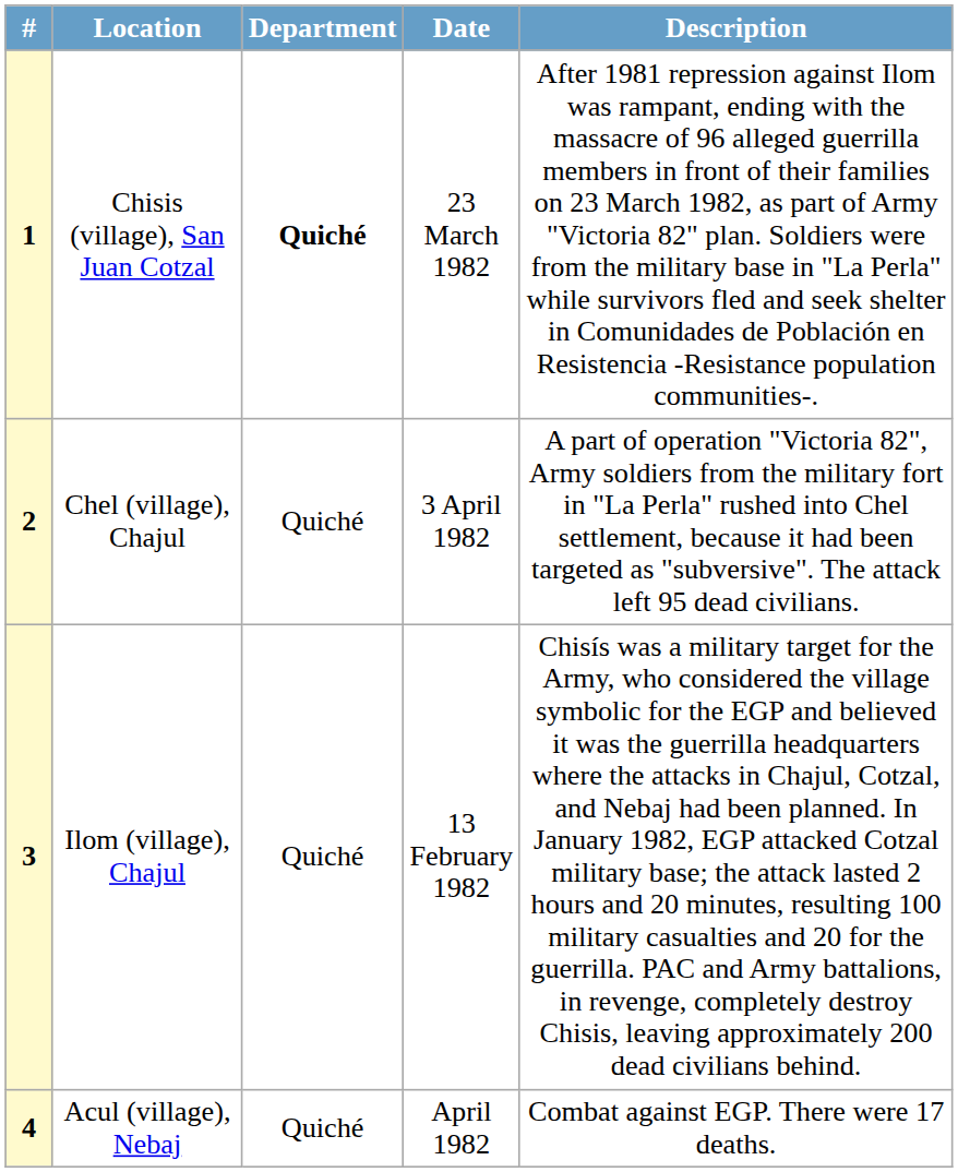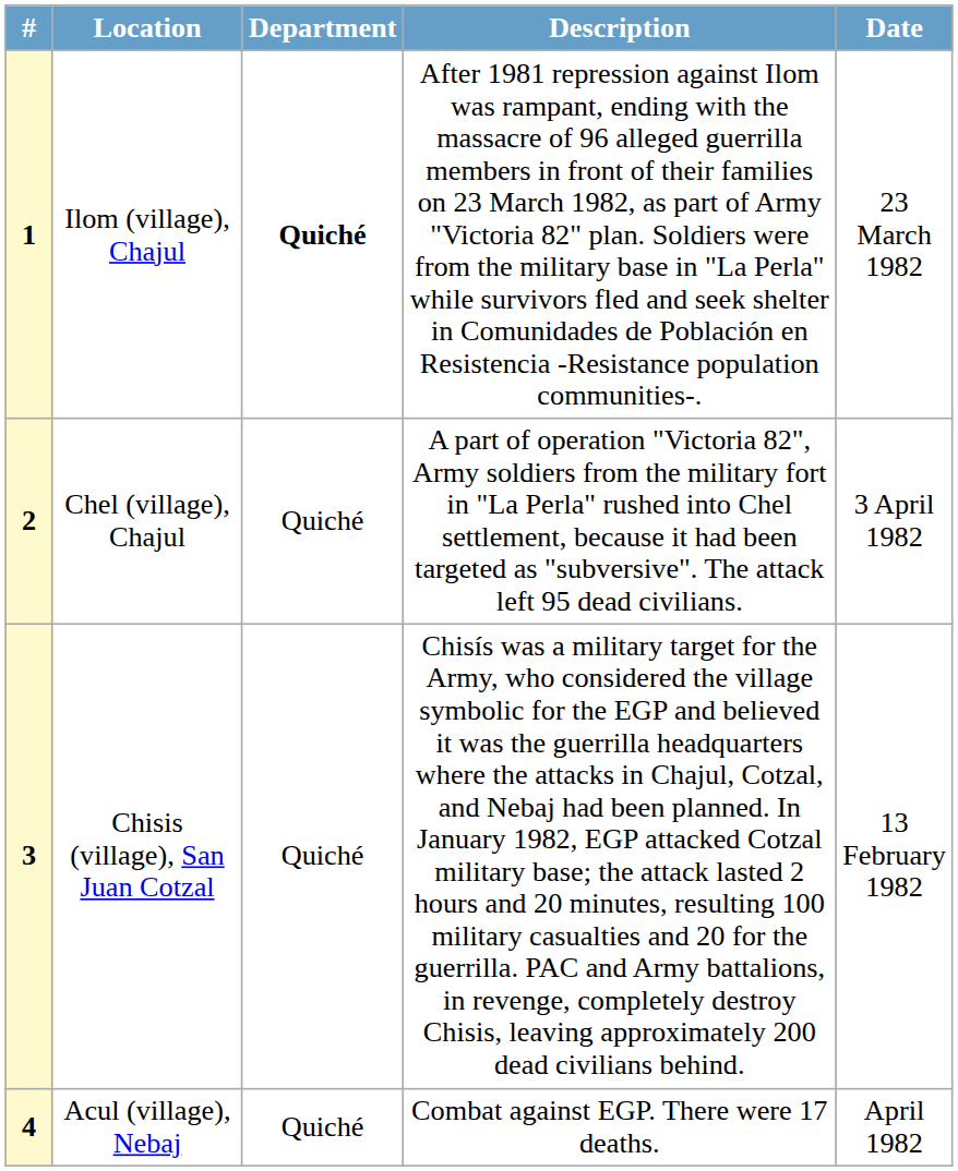 <table class="mw-collapsible mw-collapsed wikitable"  style="margin:1em auto; text-align:center; background:white; width:60%;">
 <tr style="color:white;">
 <th style="background:#659ec7;" width="5%">#</th>
 <th style="background:#659ec7;" width="20%">Location</th>
 <th style="background:#659ec7;" width="10%">Department</th>
+<th style="background:#659ec7;">Description</th>
 <th style="background:#659ec7;" width="10%">Date</th>
-<th style="background:#659ec7;">Description</th>
 </tr>
 <tr>
 <th style="background:lemonchiffon;">1</th>
-<td>Chisis (village), <a href='#'>San Juan Cotzal</a></td>
+<td>Ilom (village), <a href='#'>Chajul</a></td>
 <td><strong>Quiché</strong></td>
+<td>After 1981 repression against Ilom was rampant, ending with the massacre of 96 alleged guerrilla members in front of their families on 23 March 1982, as part of Army "Victoria 82" plan.  Soldiers were from the military base in "La Perla" while survivors fled and seek shelter in Comunidades de Población en Resistencia -Resistance population communities-.</td>
 <td>23 March 1982</td>
-<td>After 1981 repression against Ilom was rampant, ending with the massacre of 96 alleged guerrilla members in front of their families on 23 March 1982, as part of Army "Victoria 82" plan.  Soldiers were from the military base in "La Perla" while survivors fled and seek shelter in Comunidades de Población en Resistencia -Resistance population communities-.</td>
 </tr>
 <tr>
 <th style="background:lemonchiffon;">2</th>
 <td>Chel (village), Chajul</td>
 <td>Quiché</td>
+<td>A part of operation "Victoria 82", Army soldiers from the military fort in "La Perla" rushed into Chel settlement, because it had been targeted as "subversive". The attack left 95 dead civilians.</td>
 <td>3 April 1982</td>
-<td>A part of operation "Victoria 82", Army soldiers from the military fort in "La Perla" rushed into Chel settlement, because it had been targeted as "subversive". The attack left 95 dead civilians.</td>
 </tr>
 <tr>
 <th style="background:lemonchiffon;">3</th>
-<td>Ilom (village), <a href='#'>Chajul</a></td>
+<td>Chisis (village), <a href='#'>San Juan Cotzal</a></td>
 <td>Quiché</td>
+<td>Chisís was a military target for the Army, who considered the village symbolic for the EGP and believed it was the guerrilla headquarters where the attacks in Chajul, Cotzal, and Nebaj had been planned. In January 1982, EGP attacked Cotzal military base; the attack lasted 2 hours and 20 minutes, resulting 100 military casualties and 20 for the guerrilla. PAC and Army battalions, in revenge, completely destroy Chisis, leaving approximately 200 dead civilians behind.</td>
 <td>13 February 1982</td>
-<td>Chisís was a military target for the Army, who considered the village symbolic for the EGP and believed it was the guerrilla headquarters where the attacks in Chajul, Cotzal, and Nebaj had been planned. In January 1982, EGP attacked Cotzal military base; the attack lasted 2 hours and 20 minutes, resulting 100 military casualties and 20 for the guerrilla. PAC and Army battalions, in revenge, completely destroy Chisis, leaving approximately 200 dead civilians behind.</td>
 </tr>
 <tr>
 <th style="background:lemonchiffon;">4</th>
 <td>Acul (village), <a href='#'>Nebaj</a></td>
 <td>Quiché</td>
+<td>Combat against EGP. There were 17 deaths.</td>
 <td>April 1982</td>
-<td>Combat against EGP. There were 17 deaths.</td>
 </tr>
 </table>
